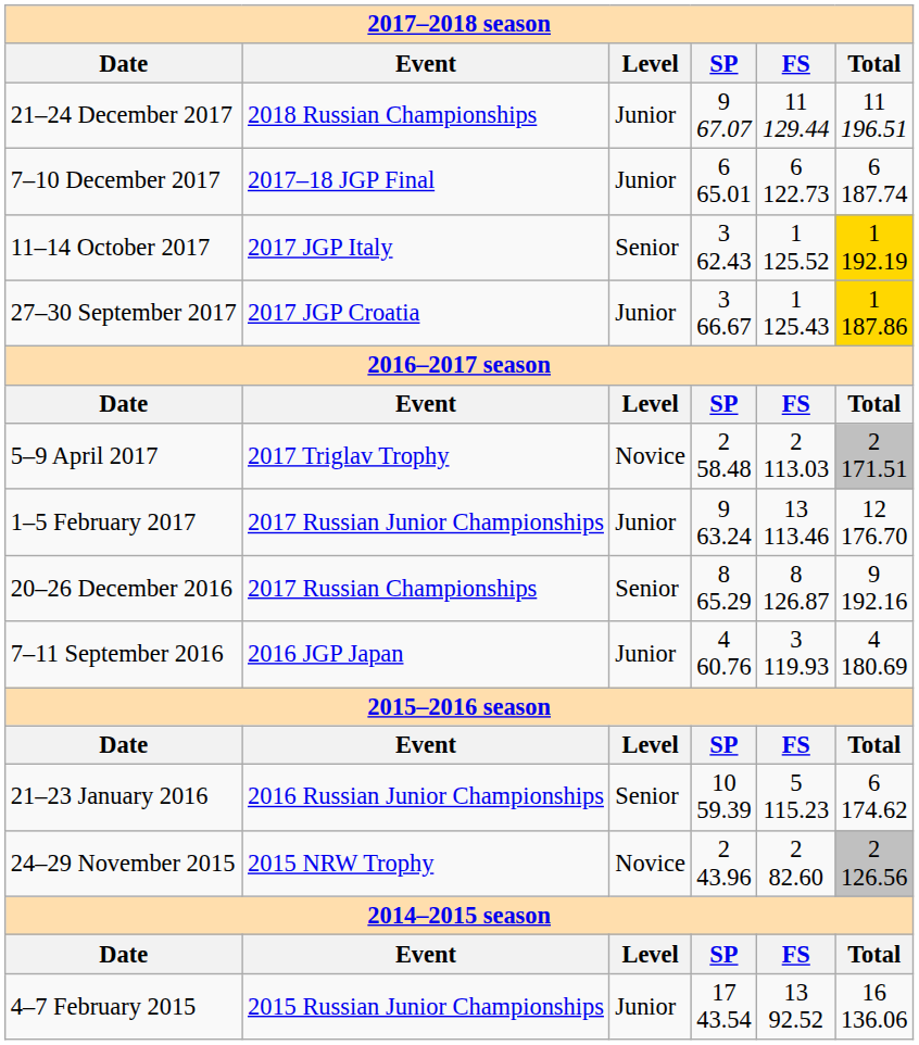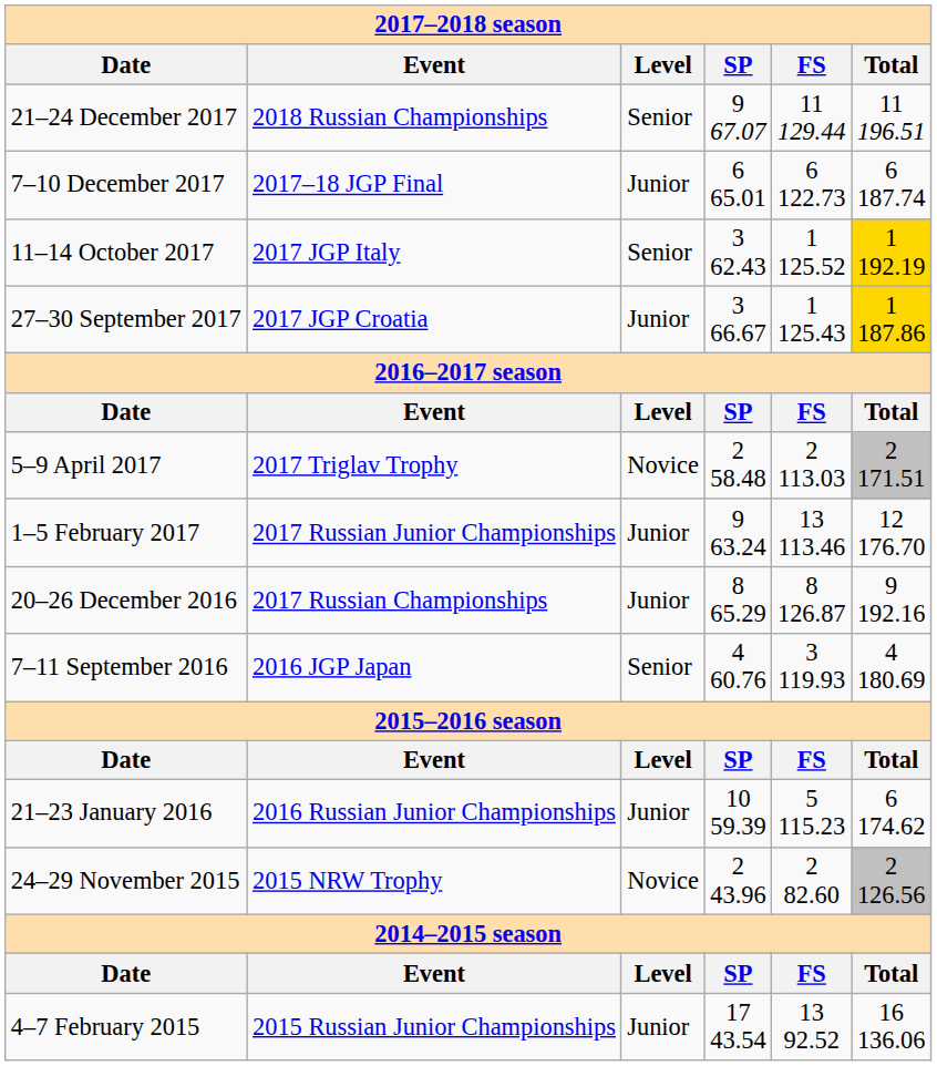 <table class="wikitable">
 <tr>
 <td style="background-color: #ffdead; " colspan=6 align=center><a href='#'><strong>2017–2018 season</strong></a></td>
 </tr>
 <tr>
 <th>Date</th>
 <th>Event</th>
 <th>Level</th>
 <th><a href='#'>SP</a></th>
 <th><a href='#'>FS</a></th>
 <th>Total</th>
 </tr>
 <tr>
 <td>21–24 December 2017</td>
 <td><a href='#'>2018 Russian Championships</a></td>
-<td>Junior</td>
+<td>Senior</td>
 <td align=center>9 <br> <em>67.07</em></td>
 <td align=center>11 <br> <em>129.44</em></td>
 <td align=center>11 <br> <em>196.51</em></td>
 </tr>
 <tr>
 <td>7–10 December 2017</td>
 <td><a href='#'>2017–18 JGP Final</a></td>
 <td>Junior</td>
 <td align=center>6 <br> 65.01</td>
 <td align=center>6 <br> 122.73</td>
 <td align=center>6 <br> 187.74</td>
 </tr>
 <tr>
 <td>11–14 October 2017</td>
 <td><a href='#'>2017 JGP Italy</a></td>
 <td>Senior</td>
 <td align=center>3 <br> 62.43</td>
 <td align=center>1 <br> 125.52</td>
 <td align=center bgcolor=gold>1 <br> 192.19</td>
 </tr>
 <tr>
 <td>27–30 September 2017</td>
 <td><a href='#'>2017 JGP Croatia</a></td>
 <td>Junior</td>
 <td align=center>3 <br> 66.67</td>
 <td align=center>1 <br> 125.43</td>
 <td align=center bgcolor=gold>1 <br> 187.86</td>
 </tr>
 <tr>
 <td style="background-color: #ffdead; " colspan=6 align=center><a href='#'><strong>2016–2017 season</strong></a></td>
 </tr>
 <tr>
 <th>Date</th>
 <th>Event</th>
 <th>Level</th>
 <th><a href='#'>SP</a></th>
 <th><a href='#'>FS</a></th>
 <th>Total</th>
 </tr>
 <tr>
 <td>5–9 April 2017</td>
 <td><a href='#'>2017 Triglav Trophy</a></td>
 <td>Novice</td>
 <td align=center>2 <br> 58.48</td>
 <td align=center>2 <br> 113.03</td>
 <td align=center bgcolor=silver>2 <br> 171.51</td>
 </tr>
 <tr>
 <td>1–5 February 2017</td>
 <td><a href='#'>2017 Russian Junior Championships</a></td>
 <td>Junior</td>
 <td align=center>9 <br> 63.24</td>
 <td align=center>13 <br> 113.46</td>
 <td align=center>12 <br> 176.70</td>
 </tr>
 <tr>
 <td>20–26 December 2016</td>
 <td><a href='#'>2017 Russian Championships</a></td>
-<td>Senior</td>
+<td>Junior</td>
 <td align=center>8 <br> 65.29</td>
 <td align=center>8 <br> 126.87</td>
 <td align=center>9 <br> 192.16</td>
 </tr>
 <tr>
 <td>7–11 September 2016</td>
 <td><a href='#'>2016 JGP Japan</a></td>
-<td>Junior</td>
+<td>Senior</td>
 <td align=center>4 <br> 60.76</td>
 <td align=center>3 <br> 119.93</td>
 <td align=center>4 <br> 180.69</td>
 </tr>
 <tr>
 <td style="background-color: #ffdead; " colspan=6 align=center><a href='#'><strong>2015–2016 season</strong></a></td>
 </tr>
 <tr>
 <th>Date</th>
 <th>Event</th>
 <th>Level</th>
 <th><a href='#'>SP</a></th>
 <th><a href='#'>FS</a></th>
 <th>Total</th>
 </tr>
 <tr>
 <td>21–23 January 2016</td>
 <td><a href='#'>2016 Russian Junior Championships</a></td>
-<td>Senior</td>
+<td>Junior</td>
 <td align=center>10 <br> 59.39</td>
 <td align=center>5 <br> 115.23</td>
 <td align=center>6 <br> 174.62</td>
 </tr>
 <tr>
 <td>24–29 November 2015</td>
 <td><a href='#'>2015 NRW Trophy</a></td>
 <td>Novice</td>
 <td align=center>2 <br> 43.96</td>
 <td align=center>2 <br> 82.60</td>
 <td align=center bgcolor=silver>2 <br> 126.56</td>
 </tr>
 <tr>
 <td style="background-color: #ffdead; " colspan=6 align=center><a href='#'><strong>2014–2015 season</strong></a></td>
 </tr>
 <tr>
 <th>Date</th>
 <th>Event</th>
 <th>Level</th>
 <th><a href='#'>SP</a></th>
 <th><a href='#'>FS</a></th>
 <th>Total</th>
 </tr>
 <tr>
 <td>4–7 February 2015</td>
 <td><a href='#'>2015 Russian Junior Championships</a></td>
 <td>Junior</td>
 <td align=center>17 <br> 43.54</td>
 <td align=center>13 <br> 92.52</td>
 <td align=center>16 <br> 136.06</td>
 </tr>
 </table>
